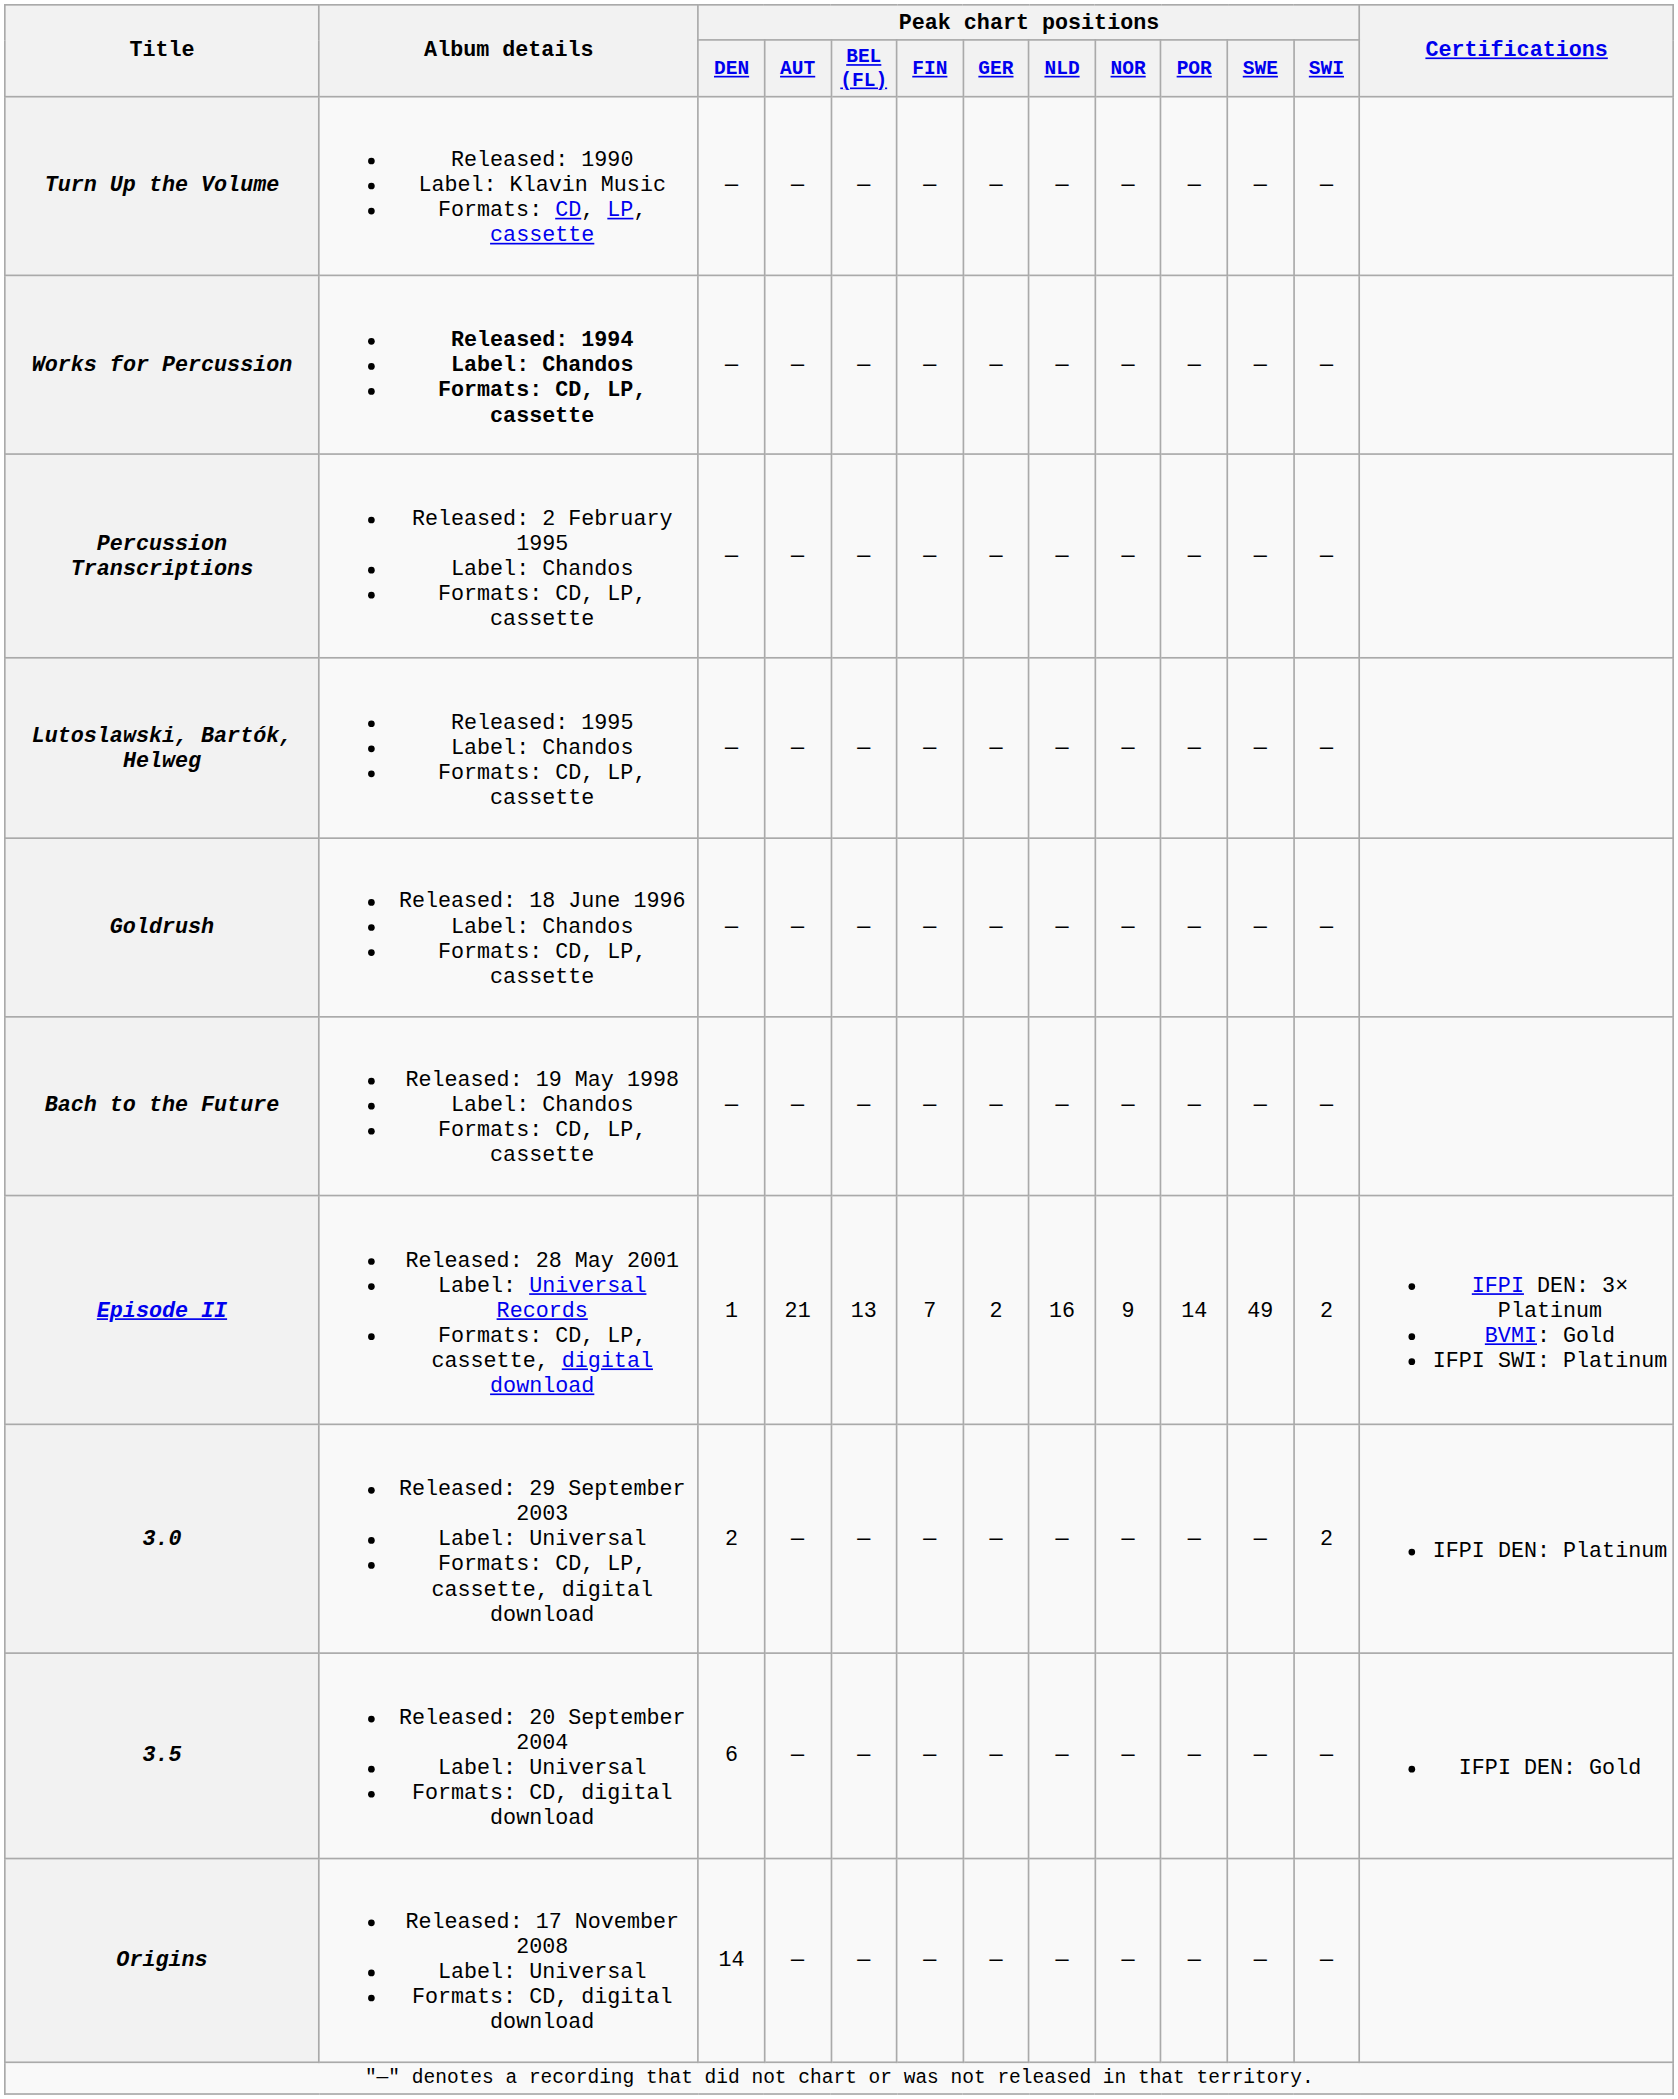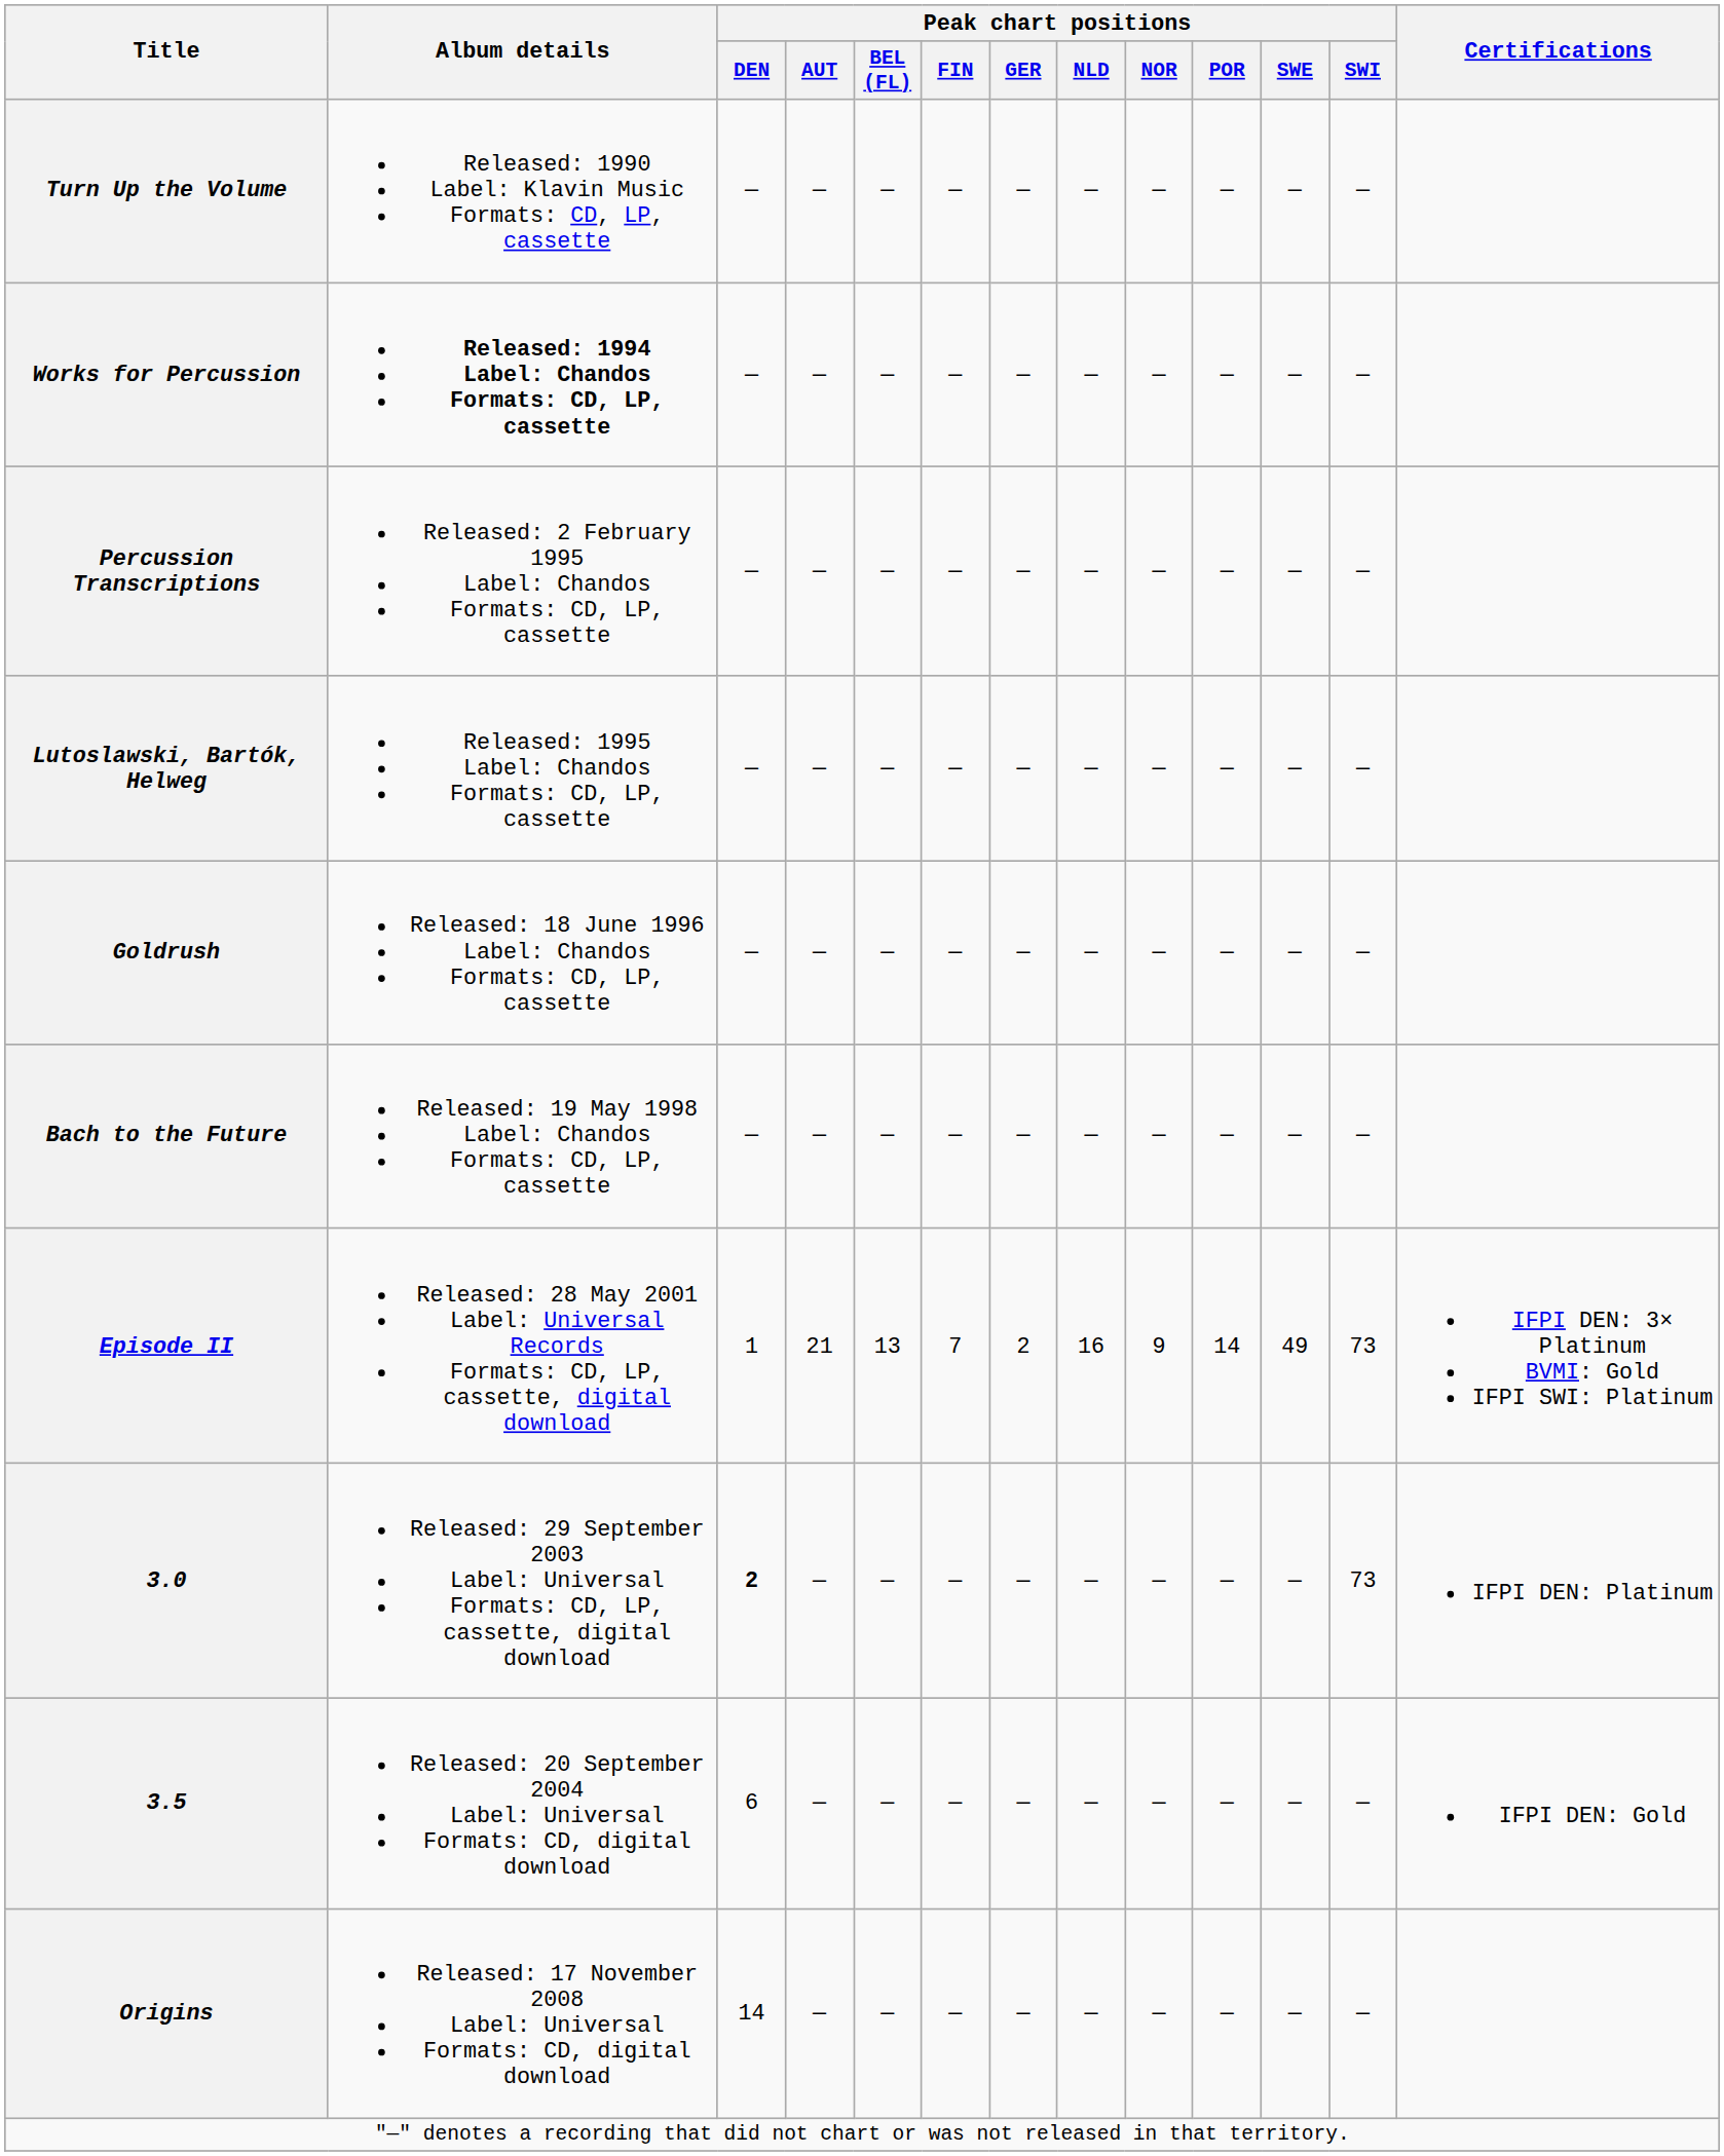 <table class="wikitable plainrowheaders" style="text-align:center;" border="1">
 <tr>
 <th scope="col" rowspan="2" style="width:14em;">Title</th>
 <th scope="col" rowspan="2" style="width:17em;">Album details</th>
 <th scope="col" colspan="10">Peak chart positions</th>
 <th scope="col" rowspan="2" style="width:14em;"><a href='#'>Certifications</a></th>
 </tr>
 <tr>
 <th scope="col" style="width:2.9em;font-size:90%;"><a href='#'>DEN</a><br></th>
 <th scope="col" style="width:2.9em;font-size:90%;"><a href='#'>AUT</a><br></th>
 <th scope="col" style="width:2.9em;font-size:90%;"><a href='#'>BEL<br>(FL)</a><br></th>
 <th scope="col" style="width:2.9em;font-size:90%;"><a href='#'>FIN</a><br></th>
 <th scope="col" style="width:2.9em;font-size:90%;"><a href='#'>GER</a><br></th>
 <th scope="col" style="width:2.9em;font-size:90%;"><a href='#'>NLD</a><br></th>
 <th scope="col" style="width:2.9em;font-size:90%;"><a href='#'>NOR</a><br></th>
 <th scope="col" style="width:2.9em;font-size:90%;"><a href='#'>POR</a><br></th>
 <th scope="col" style="width:2.9em;font-size:90%;"><a href='#'>SWE</a><br></th>
 <th scope="col" style="width:2.9em;font-size:90%;"><a href='#'>SWI</a><br></th>
 </tr>
 <tr>
 <th scope="row"><em>Turn Up the Volume</em></th>
 <td><br><ul><li>Released: 1990</li><li>Label: Klavin Music</li><li>Formats: <a href='#'>CD</a>, <a href='#'>LP</a>, <a href='#'>cassette</a></li></ul></td>
 <td>—</td>
 <td>—</td>
 <td>—</td>
 <td>—</td>
 <td>—</td>
 <td>—</td>
 <td>—</td>
 <td>—</td>
 <td>—</td>
 <td>—</td>
 <td></td>
 </tr>
 <tr>
 <th scope="row"><em>Works for Percussion</em></th>
 <td><strong><br><ul><li>Released: 1994</li><li>Label: Chandos</li><li>Formats: CD, LP, cassette</li></ul></strong></td>
 <td>—</td>
 <td>—</td>
 <td>—</td>
 <td>—</td>
 <td>—</td>
 <td>—</td>
 <td>—</td>
 <td>—</td>
 <td>—</td>
 <td>—</td>
 <td></td>
 </tr>
 <tr>
 <th scope="row"><em>Percussion Transcriptions</em></th>
 <td><br><ul><li>Released: 2 February 1995</li><li>Label: Chandos</li><li>Formats: CD, LP, cassette</li></ul></td>
 <td>—</td>
 <td>—</td>
 <td>—</td>
 <td>—</td>
 <td>—</td>
 <td>—</td>
 <td>—</td>
 <td>—</td>
 <td>—</td>
 <td>—</td>
 <td></td>
 </tr>
 <tr>
 <th scope="row"><em>Lutoslawski, Bartók, Helweg</em></th>
 <td><br><ul><li>Released: 1995</li><li>Label: Chandos</li><li>Formats: CD, LP, cassette</li></ul></td>
 <td>—</td>
 <td>—</td>
 <td>—</td>
 <td>—</td>
 <td>—</td>
 <td>—</td>
 <td>—</td>
 <td>—</td>
 <td>—</td>
 <td>—</td>
 <td></td>
 </tr>
 <tr>
 <th scope="row"><em>Goldrush</em></th>
 <td><br><ul><li>Released: 18 June 1996</li><li>Label: Chandos</li><li>Formats: CD, LP, cassette</li></ul></td>
 <td>—</td>
 <td>—</td>
 <td>—</td>
 <td>—</td>
 <td>—</td>
 <td>—</td>
 <td>—</td>
 <td>—</td>
 <td>—</td>
 <td>—</td>
 <td></td>
 </tr>
 <tr>
 <th scope="row"><em>Bach to the Future</em></th>
 <td><br><ul><li>Released: 19 May 1998</li><li>Label: Chandos</li><li>Formats: CD, LP, cassette</li></ul></td>
 <td>—</td>
 <td>—</td>
 <td>—</td>
 <td>—</td>
 <td>—</td>
 <td>—</td>
 <td>—</td>
 <td>—</td>
 <td>—</td>
 <td>—</td>
 <td></td>
 </tr>
 <tr>
 <th scope="row"><em><a href='#'>Episode II</a></em></th>
 <td><br><ul><li>Released: 28 May 2001</li><li>Label: <a href='#'>Universal Records</a></li><li>Formats: CD, LP, cassette, <a href='#'>digital download</a></li></ul></td>
 <td>1</td>
 <td>21</td>
 <td>13</td>
 <td>7</td>
 <td>2</td>
 <td>16</td>
 <td>9</td>
 <td>14</td>
 <td>49</td>
-<td>2</td>
+<td>73</td>
 <td><br><ul><li><a href='#'>IFPI</a> DEN: 3× Platinum</li><li><a href='#'>BVMI</a>: Gold</li><li>IFPI SWI: Platinum</li></ul></td>
 </tr>
 <tr>
 <th scope="row"><em>3.0</em></th>
 <td><br><ul><li>Released: 29 September 2003</li><li>Label: Universal</li><li>Formats: CD, LP, cassette, digital download</li></ul></td>
-<td>2</td>
+<td><strong>2</strong></td>
 <td>—</td>
 <td>—</td>
 <td>—</td>
 <td>—</td>
 <td>—</td>
 <td>—</td>
 <td>—</td>
 <td>—</td>
-<td>2</td>
+<td>73</td>
 <td><br><ul><li>IFPI DEN: Platinum</li></ul></td>
 </tr>
 <tr>
 <th scope="row"><em>3.5</em></th>
 <td><br><ul><li>Released: 20 September 2004</li><li>Label: Universal</li><li>Formats: CD, digital download</li></ul></td>
 <td>6</td>
 <td>—</td>
 <td>—</td>
 <td>—</td>
 <td>—</td>
 <td>—</td>
 <td>—</td>
 <td>—</td>
 <td>—</td>
 <td>—</td>
 <td><br><ul><li>IFPI DEN: Gold</li></ul></td>
 </tr>
 <tr>
 <th scope="row"><em>Origins</em></th>
 <td><br><ul><li>Released: 17 November 2008</li><li>Label: Universal</li><li>Formats: CD, digital download</li></ul></td>
 <td>14</td>
 <td>—</td>
 <td>—</td>
 <td>—</td>
 <td>—</td>
 <td>—</td>
 <td>—</td>
 <td>—</td>
 <td>—</td>
 <td>—</td>
 <td></td>
 </tr>
 <tr>
 <td colspan="14" style="font-size:90%">"—" denotes a recording that did not chart or was not released in that territory.</td>
 </tr>
 </table>
